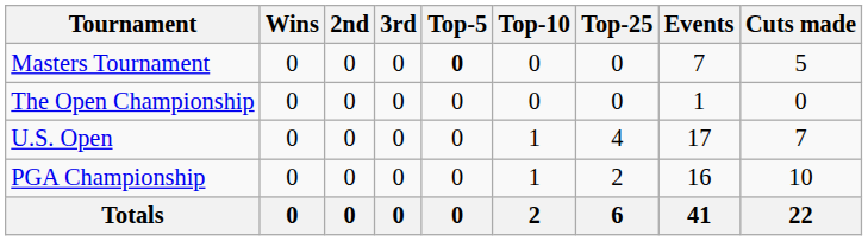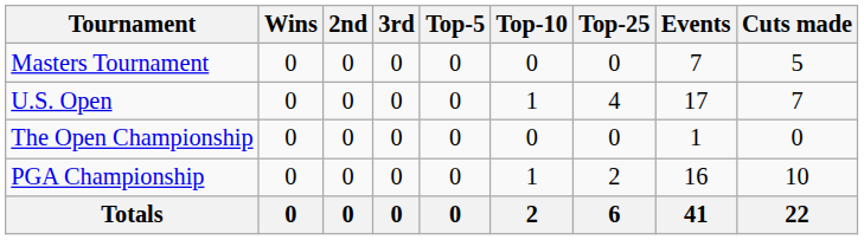 <table class=wikitable style=text-align:center>
 <tr>
 <th>Tournament</th>
 <th>Wins</th>
 <th>2nd</th>
 <th>3rd</th>
 <th>Top-5</th>
 <th>Top-10</th>
 <th>Top-25</th>
 <th>Events</th>
 <th>Cuts made</th>
 </tr>
 <tr>
 <td align=left><a href='#'>Masters Tournament</a></td>
 <td>0</td>
 <td>0</td>
 <td>0</td>
-<td><strong>0</strong></td>
+<td>0</td>
 <td>0</td>
 <td>0</td>
 <td>7</td>
 <td>5</td>
+</tr>
+<tr>
+<td align=left><a href='#'>U.S. Open</a></td>
+<td>0</td>
+<td>0</td>
+<td>0</td>
+<td>0</td>
+<td>1</td>
+<td>4</td>
+<td>17</td>
+<td>7</td>
 </tr>
 <tr>
 <td align=left><a href='#'>The Open Championship</a></td>
 <td>0</td>
 <td>0</td>
 <td>0</td>
 <td>0</td>
 <td>0</td>
 <td>0</td>
 <td>1</td>
 <td>0</td>
-</tr>
-<tr>
-<td align=left><a href='#'>U.S. Open</a></td>
-<td>0</td>
-<td>0</td>
-<td>0</td>
-<td>0</td>
-<td>1</td>
-<td>4</td>
-<td>17</td>
-<td>7</td>
 </tr>
 <tr>
 <td align=left><a href='#'>PGA Championship</a></td>
 <td>0</td>
 <td>0</td>
 <td>0</td>
 <td>0</td>
 <td>1</td>
 <td>2</td>
 <td>16</td>
 <td>10</td>
 </tr>
 <tr>
 <th>Totals</th>
 <th>0</th>
 <th>0</th>
 <th>0</th>
 <th>0</th>
 <th>2</th>
 <th>6</th>
 <th>41</th>
 <th>22</th>
 </tr>
 </table>
